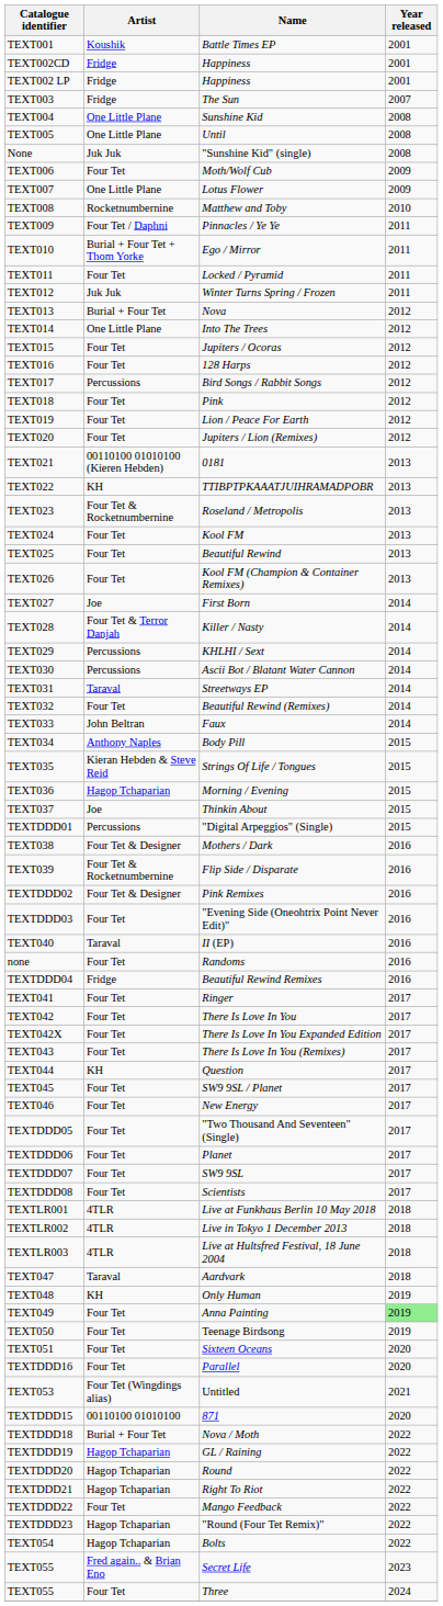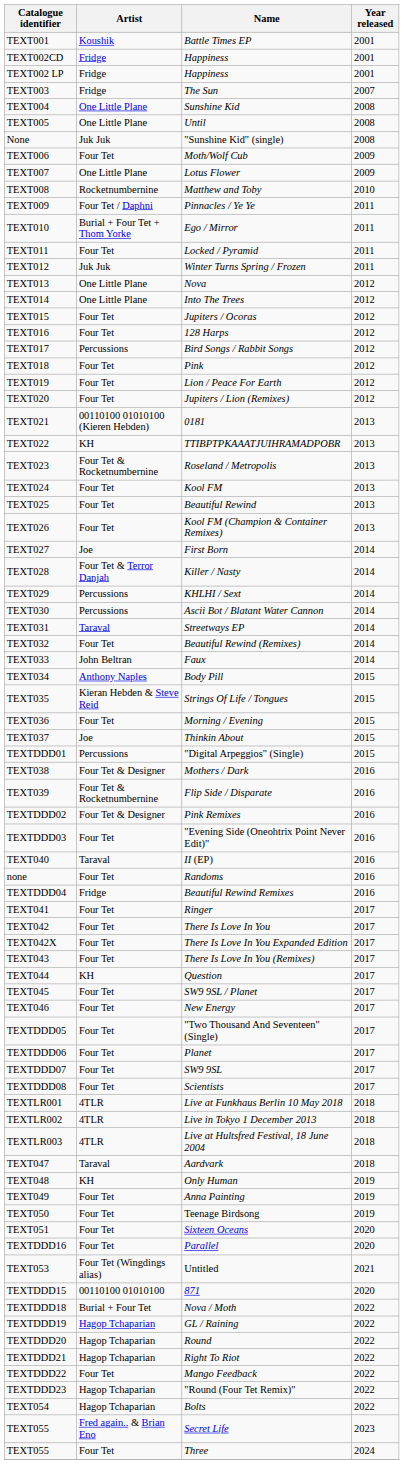 <table class="wikitable">
 <tr>
 <th>Catalogue identifier</th>
 <th>Artist</th>
 <th>Name</th>
 <th>Year released</th>
 </tr>
 <tr>
 <td>TEXT001</td>
 <td><a href='#'>Koushik</a></td>
 <td><em>Battle Times EP</em></td>
 <td>2001</td>
 </tr>
 <tr>
 <td>TEXT002CD</td>
 <td><a href='#'>Fridge</a></td>
 <td><em>Happiness</em></td>
 <td>2001</td>
 </tr>
 <tr>
 <td>TEXT002 LP</td>
 <td>Fridge</td>
 <td><em>Happiness</em></td>
 <td>2001</td>
 </tr>
 <tr>
 <td>TEXT003</td>
 <td>Fridge</td>
 <td><em>The Sun</em></td>
 <td>2007</td>
 </tr>
 <tr>
 <td>TEXT004</td>
 <td><a href='#'>One Little Plane</a></td>
 <td><em>Sunshine Kid</em></td>
 <td>2008</td>
 </tr>
 <tr>
 <td>TEXT005</td>
 <td>One Little Plane</td>
 <td><em>Until</em></td>
 <td>2008</td>
 </tr>
 <tr>
 <td>None</td>
 <td>Juk Juk</td>
 <td>"Sunshine Kid" (single)</td>
 <td>2008</td>
 </tr>
 <tr>
 <td>TEXT006</td>
 <td>Four Tet</td>
 <td><em>Moth/Wolf Cub</em></td>
 <td>2009</td>
 </tr>
 <tr>
 <td>TEXT007</td>
 <td>One Little Plane</td>
 <td><em>Lotus Flower</em></td>
 <td>2009</td>
 </tr>
 <tr>
 <td>TEXT008</td>
 <td>Rocketnumbernine</td>
 <td><em>Matthew and Toby</em></td>
 <td>2010</td>
 </tr>
 <tr>
 <td>TEXT009</td>
 <td>Four Tet / <a href='#'>Daphni</a></td>
 <td><em>Pinnacles / Ye Ye</em></td>
 <td>2011</td>
 </tr>
 <tr>
 <td>TEXT010</td>
 <td>Burial + Four Tet + <a href='#'>Thom Yorke</a></td>
 <td><em>Ego / Mirror</em></td>
 <td>2011</td>
 </tr>
 <tr>
 <td>TEXT011</td>
 <td>Four Tet</td>
 <td><em>Locked / Pyramid</em></td>
 <td>2011</td>
 </tr>
 <tr>
 <td>TEXT012</td>
 <td>Juk Juk</td>
 <td><em>Winter Turns Spring / Frozen</em></td>
 <td>2011</td>
 </tr>
 <tr>
 <td>TEXT013</td>
-<td>Burial + Four Tet</td>
+<td>One Little Plane</td>
 <td><em>Nova</em></td>
 <td>2012</td>
 </tr>
 <tr>
 <td>TEXT014</td>
 <td>One Little Plane</td>
 <td><em>Into The Trees</em></td>
 <td>2012</td>
 </tr>
 <tr>
 <td>TEXT015</td>
 <td>Four Tet</td>
 <td><em>Jupiters / Ocoras</em></td>
 <td>2012</td>
 </tr>
 <tr>
 <td>TEXT016</td>
 <td>Four Tet</td>
 <td><em>128 Harps</em></td>
 <td>2012</td>
 </tr>
 <tr>
 <td>TEXT017</td>
 <td>Percussions</td>
 <td><em>Bird Songs / Rabbit Songs</em></td>
 <td>2012</td>
 </tr>
 <tr>
 <td>TEXT018</td>
 <td>Four Tet</td>
 <td><em>Pink</em></td>
 <td>2012</td>
 </tr>
 <tr>
 <td>TEXT019</td>
 <td>Four Tet</td>
 <td><em>Lion / Peace For Earth</em></td>
 <td>2012</td>
 </tr>
 <tr>
 <td>TEXT020</td>
 <td>Four Tet</td>
 <td><em>Jupiters / Lion (Remixes)</em></td>
 <td>2012</td>
 </tr>
 <tr>
 <td>TEXT021</td>
 <td>00110100 01010100 (Kieren Hebden)</td>
 <td><em>0181</em></td>
 <td>2013</td>
 </tr>
 <tr>
 <td>TEXT022</td>
 <td>KH</td>
 <td><em>TTIBPTPKAAATJUIHRAMADPOBR</em></td>
 <td>2013</td>
 </tr>
 <tr>
 <td>TEXT023</td>
 <td>Four Tet & Rocketnumbernine</td>
 <td><em>Roseland / Metropolis</em></td>
 <td>2013</td>
 </tr>
 <tr>
 <td>TEXT024</td>
 <td>Four Tet</td>
 <td><em>Kool FM</em></td>
 <td>2013</td>
 </tr>
 <tr>
 <td>TEXT025</td>
 <td>Four Tet</td>
 <td><em>Beautiful Rewind</em></td>
 <td>2013</td>
 </tr>
 <tr>
 <td>TEXT026</td>
 <td>Four Tet</td>
 <td><em>Kool FM (Champion & Container Remixes)</em></td>
 <td>2013</td>
 </tr>
 <tr>
 <td>TEXT027</td>
 <td>Joe</td>
 <td><em>First Born</em></td>
 <td>2014</td>
 </tr>
 <tr>
 <td>TEXT028</td>
 <td>Four Tet & <a href='#'>Terror Danjah</a></td>
 <td><em>Killer / Nasty</em></td>
 <td>2014</td>
 </tr>
 <tr>
 <td>TEXT029</td>
 <td>Percussions</td>
 <td><em>KHLHI / Sext</em></td>
 <td>2014</td>
 </tr>
 <tr>
 <td>TEXT030</td>
 <td>Percussions</td>
 <td><em>Ascii Bot / Blatant Water Cannon</em></td>
 <td>2014</td>
 </tr>
 <tr>
 <td>TEXT031</td>
 <td><a href='#'>Taraval</a></td>
 <td><em>Streetways EP</em></td>
 <td>2014</td>
 </tr>
 <tr>
 <td>TEXT032</td>
 <td>Four Tet</td>
 <td><em>Beautiful Rewind (Remixes)</em></td>
 <td>2014</td>
 </tr>
 <tr>
 <td>TEXT033</td>
 <td>John Beltran</td>
 <td><em>Faux</em></td>
 <td>2014</td>
 </tr>
 <tr>
 <td>TEXT034</td>
 <td><a href='#'>Anthony Naples</a></td>
 <td><em>Body Pill</em></td>
 <td>2015</td>
 </tr>
 <tr>
 <td>TEXT035</td>
 <td>Kieran Hebden & <a href='#'>Steve Reid</a></td>
 <td><em>Strings Of Life / Tongues</em></td>
 <td>2015</td>
 </tr>
 <tr>
 <td>TEXT036</td>
-<td><a href='#'>Hagop Tchaparian</a></td>
+<td>Four Tet</td>
 <td><em>Morning / Evening</em></td>
 <td>2015</td>
 </tr>
 <tr>
 <td>TEXT037</td>
 <td>Joe</td>
 <td><em>Thinkin About</em></td>
 <td>2015</td>
 </tr>
 <tr>
 <td>TEXTDDD01</td>
 <td>Percussions</td>
 <td>"Digital Arpeggios" (Single)</td>
 <td>2015</td>
 </tr>
 <tr>
 <td>TEXT038</td>
 <td>Four Tet & Designer</td>
 <td><em>Mothers / Dark</em></td>
 <td>2016</td>
 </tr>
 <tr>
 <td>TEXT039</td>
 <td>Four Tet & Rocketnumbernine</td>
 <td><em>Flip Side / Disparate</em></td>
 <td>2016</td>
 </tr>
 <tr>
 <td>TEXTDDD02</td>
 <td>Four Tet & Designer</td>
 <td><em>Pink Remixes</em></td>
 <td>2016</td>
 </tr>
 <tr>
 <td>TEXTDDD03</td>
 <td>Four Tet</td>
 <td>"Evening Side (Oneohtrix Point Never Edit)"</td>
 <td>2016</td>
 </tr>
 <tr>
 <td>TEXT040</td>
 <td>Taraval</td>
 <td><em>II</em> (EP)</td>
 <td>2016</td>
 </tr>
 <tr>
 <td>none</td>
 <td>Four Tet</td>
 <td><em>Randoms</em></td>
 <td>2016</td>
 </tr>
 <tr>
 <td>TEXTDDD04</td>
 <td>Fridge</td>
 <td><em>Beautiful Rewind Remixes</em></td>
 <td>2016</td>
 </tr>
 <tr>
 <td>TEXT041</td>
 <td>Four Tet</td>
 <td><em>Ringer</em></td>
 <td>2017</td>
 </tr>
 <tr>
 <td>TEXT042</td>
 <td>Four Tet</td>
 <td><em>There Is Love In You</em></td>
 <td>2017</td>
 </tr>
 <tr>
 <td>TEXT042X</td>
 <td>Four Tet</td>
 <td><em>There Is Love In You Expanded Edition</em></td>
 <td>2017</td>
 </tr>
 <tr>
 <td>TEXT043</td>
 <td>Four Tet</td>
 <td><em>There Is Love In You (Remixes)</em></td>
 <td>2017</td>
 </tr>
 <tr>
 <td>TEXT044</td>
 <td>KH</td>
 <td><em>Question</em></td>
 <td>2017</td>
 </tr>
 <tr>
 <td>TEXT045</td>
 <td>Four Tet</td>
 <td><em>SW9 9SL / Planet</em></td>
 <td>2017</td>
 </tr>
 <tr>
 <td>TEXT046</td>
 <td>Four Tet</td>
 <td><em>New Energy</em></td>
 <td>2017</td>
 </tr>
 <tr>
 <td>TEXTDDD05</td>
 <td>Four Tet</td>
 <td>"Two Thousand And Seventeen" (Single)</td>
 <td>2017</td>
 </tr>
 <tr>
 <td>TEXTDDD06</td>
 <td>Four Tet</td>
 <td><em>Planet</em></td>
 <td>2017</td>
 </tr>
 <tr>
 <td>TEXTDDD07</td>
 <td>Four Tet</td>
 <td><em>SW9 9SL</em></td>
 <td>2017</td>
 </tr>
 <tr>
 <td>TEXTDDD08</td>
 <td>Four Tet</td>
 <td><em>Scientists</em></td>
 <td>2017</td>
 </tr>
 <tr>
 <td>TEXTLR001</td>
 <td>4TLR</td>
 <td><em>Live at Funkhaus Berlin 10 May 2018</em></td>
 <td>2018</td>
 </tr>
 <tr>
 <td>TEXTLR002</td>
 <td>4TLR</td>
 <td><em>Live in Tokyo 1 December 2013</em></td>
 <td>2018</td>
 </tr>
 <tr>
 <td>TEXTLR003</td>
 <td>4TLR</td>
 <td><em>Live at Hultsfred Festival, 18 June 2004</em></td>
 <td>2018</td>
 </tr>
 <tr>
 <td>TEXT047</td>
 <td>Taraval</td>
 <td><em>Aardvark</em></td>
 <td>2018</td>
 </tr>
 <tr>
 <td>TEXT048</td>
 <td>KH</td>
 <td><em>Only Human</em></td>
 <td>2019</td>
 </tr>
 <tr>
 <td>TEXT049</td>
 <td>Four Tet</td>
 <td><em>Anna Painting</em></td>
-<td style="background: lightgreen;">2019</td>
+<td>2019</td>
 </tr>
 <tr>
 <td>TEXT050</td>
 <td>Four Tet</td>
 <td>Teenage Birdsong</td>
 <td>2019</td>
 </tr>
 <tr>
 <td>TEXT051</td>
 <td>Four Tet</td>
 <td><em><a href='#'>Sixteen Oceans</a></em></td>
 <td>2020</td>
 </tr>
 <tr>
 <td>TEXTDDD16</td>
 <td>Four Tet</td>
 <td><em><a href='#'>Parallel</a></em></td>
 <td>2020</td>
 </tr>
 <tr>
 <td>TEXT053</td>
 <td>Four Tet (Wingdings alias)</td>
 <td>Untitled</td>
 <td>2021</td>
 </tr>
 <tr>
 <td>TEXTDDD15</td>
 <td>00110100 01010100</td>
 <td><em><a href='#'>871</a></em></td>
 <td>2020</td>
 </tr>
 <tr>
 <td>TEXTDDD18</td>
 <td>Burial + Four Tet</td>
 <td><em>Nova / Moth</em></td>
 <td>2022</td>
 </tr>
 <tr>
 <td>TEXTDDD19</td>
 <td><a href='#'>Hagop Tchaparian</a></td>
 <td><em>GL / Raining</em></td>
 <td>2022</td>
 </tr>
 <tr>
 <td>TEXTDDD20</td>
 <td>Hagop Tchaparian</td>
 <td><em>Round</em></td>
 <td>2022</td>
 </tr>
 <tr>
 <td>TEXTDDD21</td>
 <td>Hagop Tchaparian</td>
 <td><em>Right To Riot</em></td>
 <td>2022</td>
 </tr>
 <tr>
 <td>TEXTDDD22</td>
 <td>Four Tet</td>
 <td><em>Mango Feedback</em></td>
 <td>2022</td>
 </tr>
 <tr>
 <td>TEXTDDD23</td>
 <td>Hagop Tchaparian</td>
 <td>"Round (Four Tet Remix)"</td>
 <td>2022</td>
 </tr>
 <tr>
 <td>TEXT054</td>
 <td>Hagop Tchaparian</td>
 <td><em>Bolts</em></td>
 <td>2022</td>
 </tr>
 <tr>
 <td>TEXT055</td>
 <td><a href='#'>Fred again..</a> & <a href='#'>Brian Eno</a></td>
 <td><em><a href='#'>Secret Life</a></em></td>
 <td>2023</td>
 </tr>
 <tr>
 <td>TEXT055</td>
 <td>Four Tet</td>
 <td><em>Three</em></td>
 <td>2024</td>
 </tr>
 <tr>
 </tr>
 </table>
